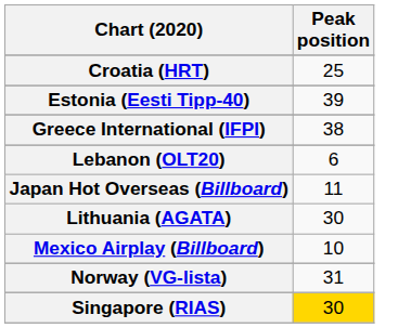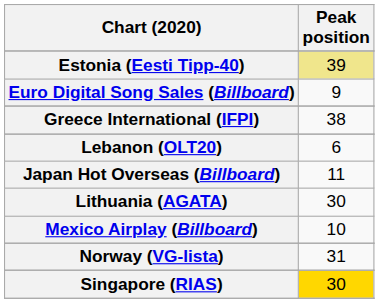 <table class="wikitable sortable plainrowheaders" style="text-align:center">
 <tr>
 <th scope="col">Chart (2020)</th>
 <th scope="col">Peak<br>position</th>
 </tr>
 <tr>
 </tr>
 <tr>
 </tr>
 <tr>
 </tr>
 <tr>
 </tr>
 <tr>
 </tr>
 <tr>
 </tr>
 <tr>
 </tr>
 <tr>
 </tr>
 <tr>
-<th scope="row">Croatia (<a href='#'>HRT</a>)</th>
-<td>25</td>
-</tr>
-<tr>
 </tr>
 <tr>
 <th scope="row">Estonia (<a href='#'>Eesti Tipp-40</a>)</th>
-<td>39</td>
+<td style="background: khaki;">39</td>
+</tr>
+<tr>
+<th scope="row"><a href='#'>Euro Digital Song Sales</a> (<em><a href='#'>Billboard</a></em>)</th>
+<td>9</td>
 </tr>
 <tr>
 </tr>
 <tr>
 </tr>
 <tr>
 <th scope="row">Greece International (<a href='#'>IFPI</a>)</th>
 <td>38</td>
 </tr>
 <tr>
 </tr>
 <tr>
 </tr>
 <tr>
 </tr>
 <tr>
 </tr>
 <tr>
 <th scope="row">Lebanon (<a href='#'>OLT20</a>)</th>
 <td>6</td>
 </tr>
 <tr>
 <th scope="row">Japan Hot Overseas (<em><a href='#'>Billboard</a></em>)</th>
 <td>11</td>
 </tr>
 <tr>
 <th scope="row">Lithuania (<a href='#'>AGATA</a>)</th>
 <td>30</td>
 </tr>
 <tr>
 <th scope="row"><a href='#'>Mexico Airplay</a> (<em><a href='#'>Billboard</a></em>)</th>
 <td>10</td>
 </tr>
 <tr>
 </tr>
 <tr>
 </tr>
 <tr>
 </tr>
 <tr>
 <th scope="row">Norway (<a href='#'>VG-lista</a>)</th>
 <td>31</td>
 </tr>
 <tr>
 </tr>
 <tr>
 </tr>
 <tr>
 <th scope="row">Singapore (<a href='#'>RIAS</a>)</th>
 <td style="background: gold;">30</td>
 </tr>
 <tr>
 </tr>
 <tr>
 </tr>
 <tr>
 </tr>
 <tr>
 </tr>
 <tr>
 </tr>
 <tr>
 </tr>
 <tr>
 </tr>
 <tr>
 </tr>
 </table>
